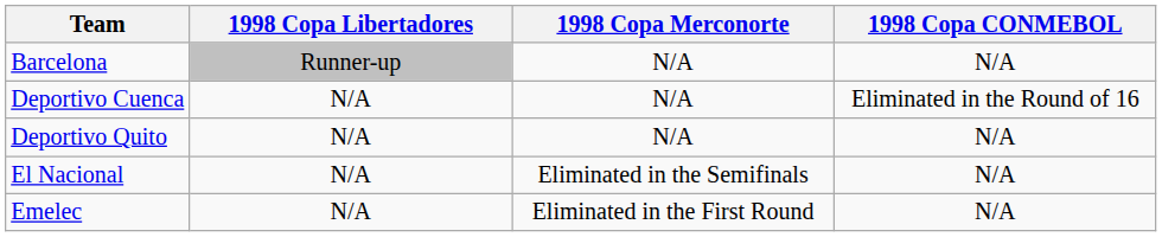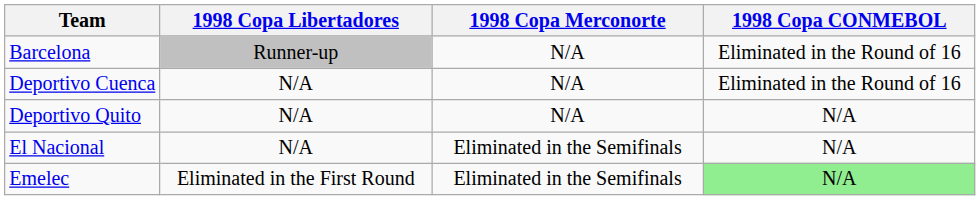 <table class="wikitable">
 <tr>
 <th width= 16%>Team</th>
 <th width= 28%><a href='#'>1998 Copa Libertadores</a></th>
 <th width= 28%><a href='#'>1998 Copa Merconorte</a></th>
 <th width= 28%><a href='#'>1998 Copa CONMEBOL</a></th>
 </tr>
 <tr align="center">
 <td align="left"><a href='#'>Barcelona</a></td>
 <td bgcolor=silver>Runner-up</td>
 <td>N/A</td>
-<td>N/A</td>
+<td>Eliminated in the Round of 16</td>
 </tr>
 <tr align="center">
 <td align="left"><a href='#'>Deportivo Cuenca</a></td>
 <td>N/A</td>
 <td>N/A</td>
 <td>Eliminated in the Round of 16</td>
 </tr>
 <tr align="center">
 <td align="left"><a href='#'>Deportivo Quito</a></td>
 <td>N/A</td>
 <td>N/A</td>
 <td>N/A</td>
 </tr>
 <tr align="center">
 <td align="left"><a href='#'>El Nacional</a></td>
 <td>N/A</td>
 <td>Eliminated in the Semifinals</td>
 <td>N/A</td>
 </tr>
 <tr align="center">
 <td align="left"><a href='#'>Emelec</a></td>
-<td>N/A</td>
 <td>Eliminated in the First Round</td>
-<td>N/A</td>
+<td>Eliminated in the Semifinals</td>
+<td style="background: lightgreen;">N/A</td>
 </tr>
 </table>
